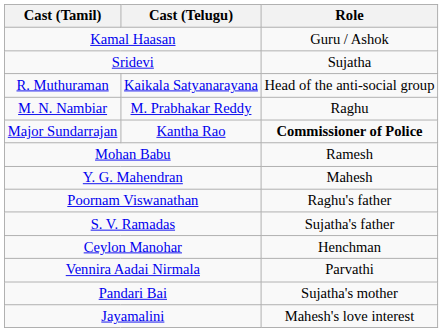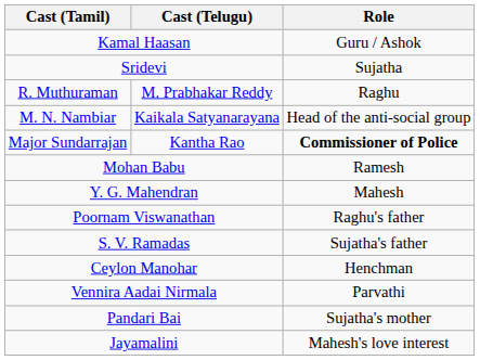 <table class="wikitable">
 <tr>
 <th>Cast (Tamil)</th>
 <th>Cast (Telugu)</th>
 <th>Role</th>
 </tr>
 <tr>
 <td colspan="2" style="text-align:center;"><a href='#'>Kamal Haasan</a></td>
 <td colspan="2" style="text-align:center;">Guru / Ashok</td>
 </tr>
 <tr>
 <td colspan="2" style="text-align:center;"><a href='#'>Sridevi</a></td>
 <td colspan="2" style="text-align:center;">Sujatha</td>
 </tr>
 <tr>
 <td style="text-align:center;"><a href='#'>R. Muthuraman</a></td>
-<td style="text-align:center;"><a href='#'>Kaikala Satyanarayana</a></td>
-<td style="text-align:center;">Head of the anti-social group</td>
+<td style="text-align:center;"><a href='#'>M. Prabhakar Reddy</a></td>
+<td style="text-align:center;">Raghu</td>
 </tr>
 <tr>
 <td style="text-align:center;"><a href='#'>M. N. Nambiar</a></td>
-<td style="text-align:center;"><a href='#'>M. Prabhakar Reddy</a></td>
-<td style="text-align:center;">Raghu</td>
+<td style="text-align:center;"><a href='#'>Kaikala Satyanarayana</a></td>
+<td style="text-align:center;">Head of the anti-social group</td>
 </tr>
 <tr>
 <td style="text-align:center;"><a href='#'>Major Sundarrajan</a></td>
 <td style="text-align:center;"><a href='#'>Kantha Rao</a></td>
 <td style="text-align:center;"><strong>Commissioner of Police</strong></td>
 </tr>
 <tr>
 <td colspan="2" style="text-align:center;"><a href='#'>Mohan Babu</a></td>
 <td colspan="2" style="text-align:center;">Ramesh</td>
 </tr>
 <tr>
 <td colspan="2" style="text-align:center;"><a href='#'>Y. G. Mahendran</a></td>
 <td colspan="2" style="text-align:center;">Mahesh</td>
 </tr>
 <tr>
 <td colspan="2" style="text-align:center;"><a href='#'>Poornam Viswanathan</a></td>
 <td colspan="2" style="text-align:center;">Raghu's father</td>
 </tr>
 <tr>
 <td colspan="2" style="text-align:center;"><a href='#'>S. V. Ramadas</a></td>
 <td colspan="2" style="text-align:center;">Sujatha's father</td>
 </tr>
 <tr>
 <td colspan="2" style="text-align:center;"><a href='#'>Ceylon Manohar</a></td>
 <td colspan="2" style="text-align:center;">Henchman</td>
 </tr>
 <tr>
 <td colspan="2" style="text-align:center;"><a href='#'>Vennira Aadai Nirmala</a></td>
 <td colspan="2" style="text-align:center;">Parvathi</td>
 </tr>
 <tr>
 <td colspan="2" style="text-align:center;"><a href='#'>Pandari Bai</a></td>
 <td colspan="2" style="text-align:center;">Sujatha's mother</td>
 </tr>
 <tr>
 <td colspan="2" style="text-align:center;"><a href='#'>Jayamalini</a></td>
 <td colspan="2" style="text-align:center;">Mahesh's love interest</td>
 </tr>
 </table>
